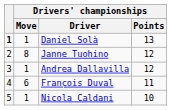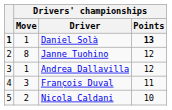 <table class="wikitable" style="font-size:85%;">
 <tr>
 <th rowspan="2"></th>
 <th colspan="3">Drivers' championships</th>
 </tr>
 <tr>
 <th>Move</th>
 <th>Driver</th>
 <th>Points</th>
 </tr>
 <tr>
 <td align="center"><strong>1</strong></td>
 <td align="center"> 1</td>
 <td> <a href='#'>Daniel Solà</a></td>
-<td align="center">13</td>
+<td align="center"><strong>13</strong></td>
 </tr>
 <tr>
 <td align="center">2</td>
 <td align="center"> 8</td>
 <td> <a href='#'>Janne Tuohino</a></td>
 <td align="center">12</td>
 </tr>
 <tr>
 <td align="center">3</td>
 <td align="center"> 1</td>
 <td> <a href='#'>Andrea Dallavilla</a></td>
 <td align="center">12</td>
 </tr>
 <tr>
 <td align="center">4</td>
-<td align="center"> 6</td>
+<td align="center"> 3</td>
 <td> <a href='#'>François Duval</a></td>
 <td align="center">11</td>
 </tr>
 <tr>
 <td align="center">5</td>
-<td align="center"> 1</td>
+<td align="center"> 2</td>
 <td> <a href='#'>Nicola Caldani</a></td>
 <td align="center">10</td>
 </tr>
 </table>
